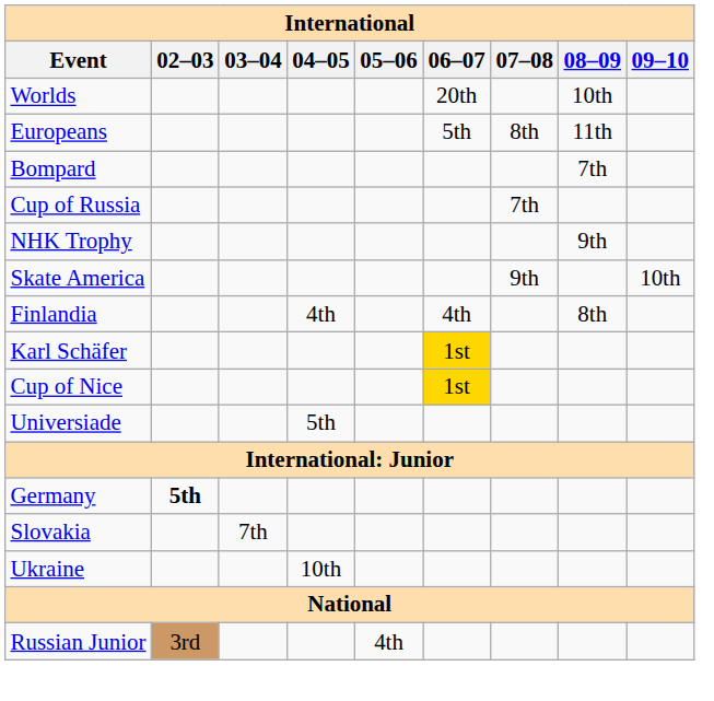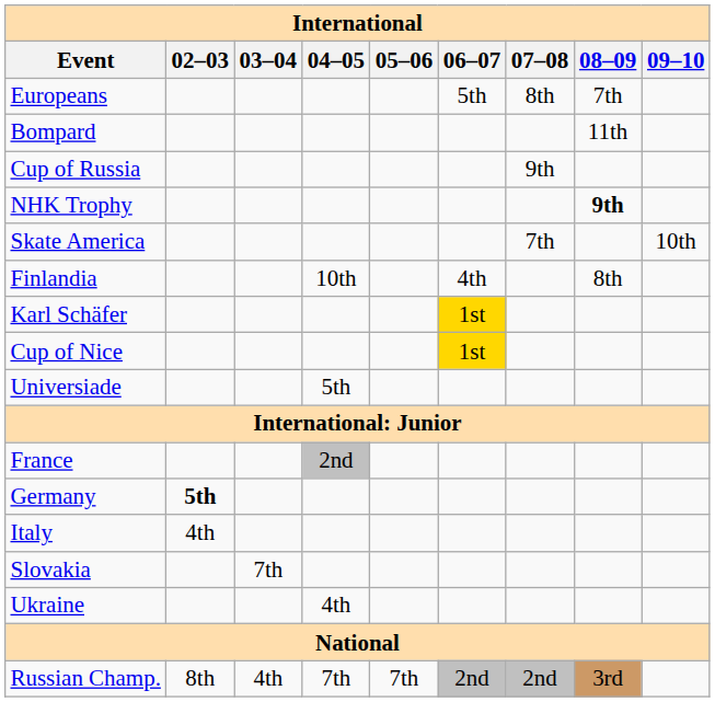 <table class="wikitable" style="text-align:center">
 <tr>
 <th style="background-color: #ffdead; " colspan=9 align=center>International</th>
 </tr>
 <tr>
 <th>Event</th>
 <th>02–03</th>
 <th>03–04</th>
 <th>04–05</th>
 <th>05–06</th>
 <th>06–07</th>
 <th>07–08</th>
 <th><a href='#'>08–09</a></th>
 <th><a href='#'>09–10</a></th>
 </tr>
 <tr>
-<td align=left><a href='#'>Worlds</a></td>
-<td></td>
-<td></td>
-<td></td>
-<td></td>
-<td>20th</td>
-<td></td>
-<td>10th</td>
-<td></td>
-</tr>
-<tr>
 <td align=left><a href='#'>Europeans</a></td>
 <td></td>
 <td></td>
 <td></td>
 <td></td>
 <td>5th</td>
 <td>8th</td>
-<td>11th</td>
+<td>7th</td>
 <td></td>
 </tr>
 <tr>
 <td align=left> <a href='#'>Bompard</a></td>
 <td></td>
 <td></td>
 <td></td>
 <td></td>
 <td></td>
 <td></td>
-<td>7th</td>
+<td>11th</td>
 <td></td>
 </tr>
 <tr>
 <td align=left> <a href='#'>Cup of Russia</a></td>
 <td></td>
 <td></td>
 <td></td>
 <td></td>
 <td></td>
-<td>7th</td>
+<td>9th</td>
 <td></td>
 <td></td>
 </tr>
 <tr>
 <td align=left> <a href='#'>NHK Trophy</a></td>
 <td></td>
 <td></td>
 <td></td>
 <td></td>
 <td></td>
 <td></td>
-<td>9th</td>
+<td><strong>9th</strong></td>
 <td></td>
 </tr>
 <tr>
 <td align=left> <a href='#'>Skate America</a></td>
 <td></td>
 <td></td>
 <td></td>
 <td></td>
 <td></td>
-<td>9th</td>
+<td>7th</td>
 <td></td>
 <td>10th</td>
 </tr>
 <tr>
 <td align=left><a href='#'>Finlandia</a></td>
 <td></td>
 <td></td>
-<td>4th</td>
+<td>10th</td>
 <td></td>
 <td>4th</td>
 <td></td>
 <td>8th</td>
 <td></td>
 </tr>
 <tr>
 <td align=left><a href='#'>Karl Schäfer</a></td>
 <td></td>
 <td></td>
 <td></td>
 <td></td>
 <td bgcolor=gold>1st</td>
 <td></td>
 <td></td>
 <td></td>
 </tr>
 <tr>
 <td align=left><a href='#'>Cup of Nice</a></td>
 <td></td>
 <td></td>
 <td></td>
 <td></td>
 <td bgcolor=gold>1st</td>
 <td></td>
 <td></td>
 <td></td>
 </tr>
 <tr>
 <td align=left><a href='#'>Universiade</a></td>
 <td></td>
 <td></td>
 <td>5th</td>
 <td></td>
 <td></td>
 <td></td>
 <td></td>
 <td></td>
 </tr>
 <tr>
 <th style="background-color: #ffdead; " colspan=9 align=center>International: Junior</th>
 </tr>
 <tr>
+<td align=left> <a href='#'>France</a></td>
+<td></td>
+<td></td>
+<td bgcolor=silver>2nd</td>
+<td></td>
+<td></td>
+<td></td>
+<td></td>
+<td></td>
+</tr>
+<tr>
 <td align=left> <a href='#'>Germany</a></td>
 <td><strong>5th</strong></td>
+<td></td>
+<td></td>
+<td></td>
+<td></td>
+<td></td>
+<td></td>
+<td></td>
+</tr>
+<tr>
+<td align=left> <a href='#'>Italy</a></td>
+<td>4th</td>
 <td></td>
 <td></td>
 <td></td>
 <td></td>
 <td></td>
 <td></td>
 <td></td>
 </tr>
 <tr>
 <td align=left> <a href='#'>Slovakia</a></td>
 <td></td>
 <td>7th</td>
 <td></td>
 <td></td>
 <td></td>
 <td></td>
 <td></td>
 <td></td>
 </tr>
 <tr>
 <td align=left> <a href='#'>Ukraine</a></td>
 <td></td>
 <td></td>
-<td>10th</td>
+<td>4th</td>
 <td></td>
 <td></td>
 <td></td>
 <td></td>
 <td></td>
 </tr>
 <tr>
 <th style="background-color: #ffdead; " colspan=9 align=center>National</th>
 </tr>
 <tr>
-<td align=left><a href='#'>Russian Junior</a></td>
+<td align=left><a href='#'>Russian Champ.</a></td>
+<td>8th</td>
+<td>4th</td>
+<td>7th</td>
+<td>7th</td>
+<td bgcolor=silver>2nd</td>
+<td bgcolor=silver>2nd</td>
 <td bgcolor=cc9966>3rd</td>
-<td></td>
-<td></td>
-<td>4th</td>
-<td></td>
-<td></td>
-<td></td>
 <td></td>
 </tr>
 </table>
